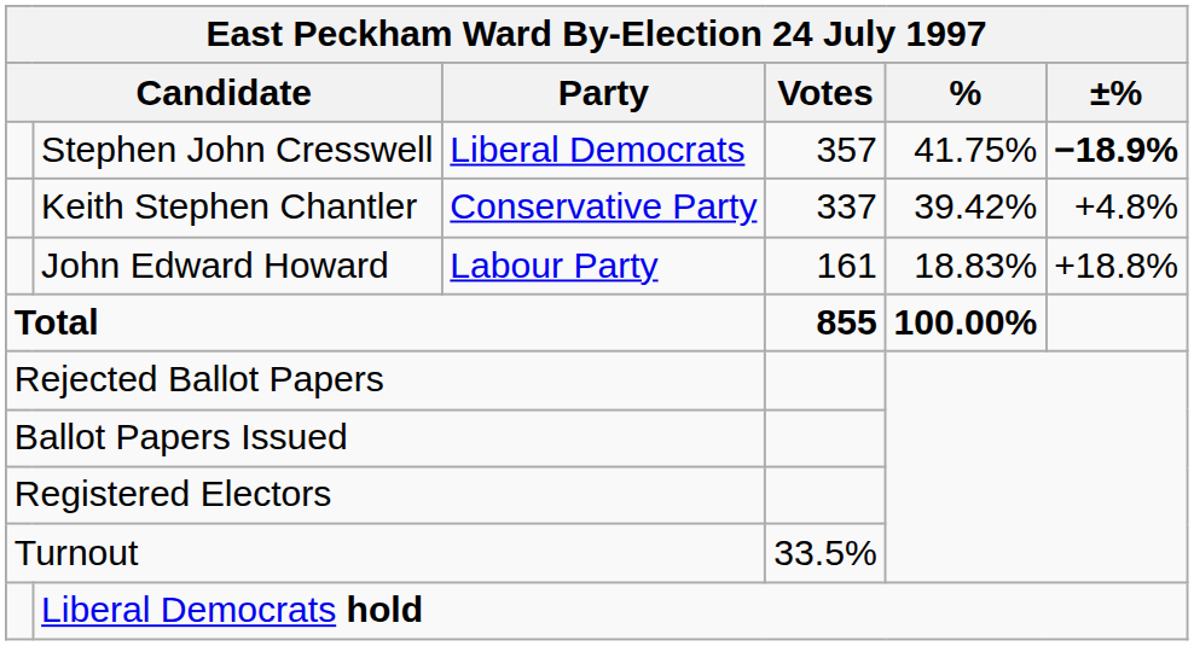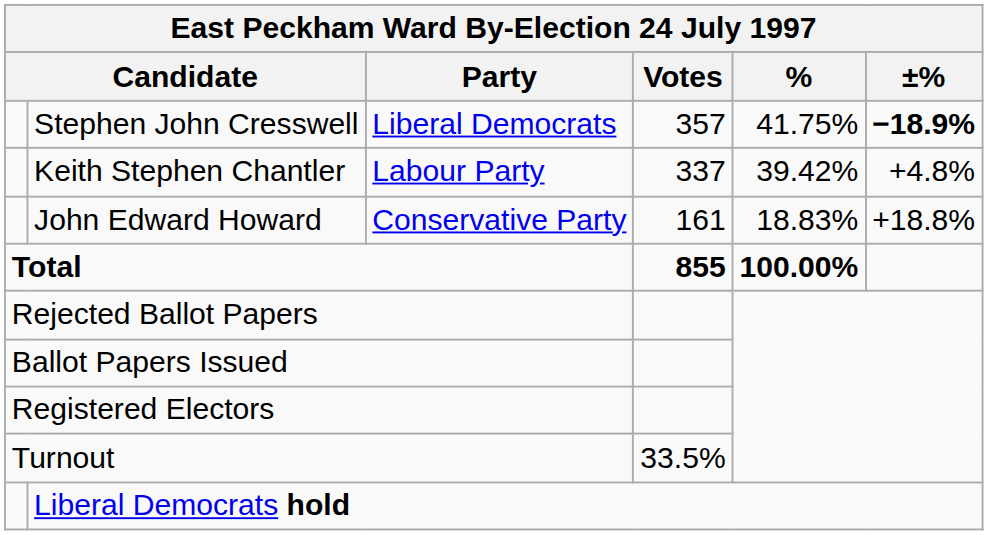 <table class="wikitable" border="1" style="text-align:right; font-size:100%">
 <tr>
 <th align=center colspan=6>East Peckham Ward By-Election 24 July 1997</th>
 </tr>
 <tr>
 <th align=left colspan=2>Candidate</th>
 <th align=left>Party</th>
 <th align=center>Votes</th>
 <th align=center>%</th>
 <th align=center>±%</th>
 </tr>
 <tr>
 <td bgcolor=> </td>
 <td align=left>Stephen John Cresswell</td>
 <td align=left><a href='#'>Liberal Democrats</a></td>
 <td>357</td>
 <td>41.75%</td>
 <td><strong>−18.9%</strong></td>
 </tr>
 <tr>
 <td bgcolor=> </td>
 <td align=left>Keith Stephen Chantler</td>
-<td align=left><a href='#'>Conservative Party</a></td>
+<td align=left><a href='#'>Labour Party</a></td>
 <td>337</td>
 <td>39.42%</td>
 <td>+4.8%</td>
 </tr>
 <tr>
 <td bgcolor=> </td>
 <td align=left>John Edward Howard</td>
-<td align=left><a href='#'>Labour Party</a></td>
+<td align=left><a href='#'>Conservative Party</a></td>
 <td>161</td>
 <td>18.83%</td>
 <td>+18.8%</td>
 </tr>
 <tr>
 <td align=left colspan=3><strong>Total</strong></td>
 <td><strong>855</strong></td>
 <td><strong>100.00%</strong></td>
 <td></td>
 </tr>
 <tr>
 <td align=left colspan=3>Rejected Ballot Papers</td>
 <td></td>
 <td rowspan=4 colspan=2></td>
 </tr>
 <tr>
 <td align=left colspan=3>Ballot Papers Issued</td>
 <td></td>
 </tr>
 <tr>
 <td align=left colspan=3>Registered Electors</td>
 <td></td>
 </tr>
 <tr>
 <td align=left colspan=3>Turnout</td>
 <td>33.5%</td>
 </tr>
 <tr>
 <td bgcolor=> </td>
 <td align=left colspan=6><a href='#'>Liberal Democrats</a> <strong>hold</strong></td>
 </tr>
 </table>
